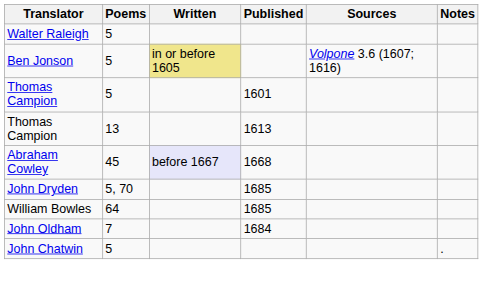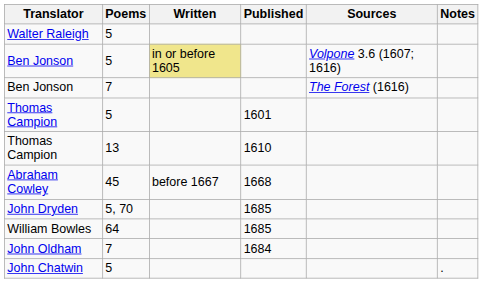 <table class="wikitable">
 <tr>
 <th>Translator</th>
 <th>Poems</th>
 <th>Written</th>
 <th>Published</th>
 <th>Sources</th>
 <th>Notes</th>
 </tr>
 <tr>
 <td><a href='#'>Walter Raleigh</a></td>
 <td>5</td>
 <td></td>
 <td></td>
 <td></td>
 <td></td>
 </tr>
 <tr>
 <td><a href='#'>Ben Jonson</a></td>
 <td>5</td>
 <td style="background: khaki;">in or before 1605</td>
 <td></td>
 <td><em><a href='#'>Volpone</a></em> 3.6 (1607; 1616)</td>
 <td></td>
 </tr>
 <tr>
+<td>Ben Jonson</td>
+<td>7</td>
+<td></td>
+<td></td>
+<td><em><a href='#'>The Forest</a></em> (1616)</td>
+<td></td>
+</tr>
+<tr>
 <td><a href='#'>Thomas Campion</a></td>
 <td>5</td>
 <td></td>
 <td>1601</td>
 <td></td>
 <td></td>
 </tr>
 <tr>
 <td>Thomas Campion</td>
 <td>13</td>
 <td></td>
-<td>1613</td>
+<td>1610</td>
 <td></td>
 <td></td>
 </tr>
 <tr>
 <td><a href='#'>Abraham Cowley</a></td>
 <td>45</td>
-<td style="background: lavender;">before 1667</td>
+<td>before 1667</td>
 <td>1668</td>
 <td></td>
 <td></td>
 </tr>
 <tr>
 <td><a href='#'>John Dryden</a></td>
 <td>5, 70</td>
 <td></td>
 <td>1685</td>
 <td></td>
 <td></td>
 </tr>
 <tr>
 <td>William Bowles</td>
 <td>64</td>
 <td></td>
 <td>1685</td>
 <td></td>
 <td></td>
 </tr>
 <tr>
 <td><a href='#'>John Oldham</a></td>
 <td>7</td>
 <td></td>
 <td>1684</td>
 <td></td>
 <td></td>
 </tr>
 <tr>
 <td><a href='#'>John Chatwin</a></td>
 <td>5</td>
 <td></td>
 <td></td>
 <td></td>
 <td>.</td>
 </tr>
 </table>
